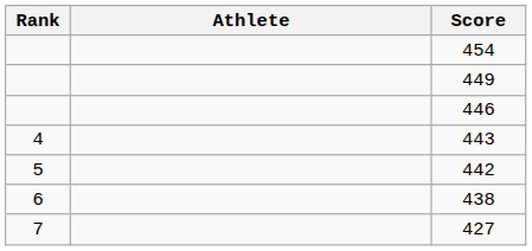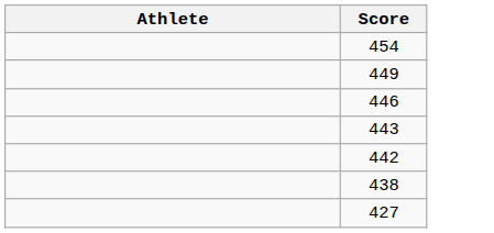 <table class=wikitable style="text-align:center">
 <tr>
-<th width=40>Rank</th>
 <th width=250>Athlete</th>
 <th width=60>Score</th>
 </tr>
 <tr>
-<td></td>
 <td align=left></td>
 <td>454</td>
 </tr>
 <tr>
-<td></td>
 <td align=left></td>
 <td>449</td>
 </tr>
 <tr>
-<td></td>
 <td align=left></td>
 <td>446</td>
 </tr>
 <tr>
-<td>4</td>
 <td align=left></td>
 <td>443</td>
 </tr>
 <tr>
-<td>5</td>
 <td align=left></td>
 <td>442</td>
 </tr>
 <tr>
-<td>6</td>
 <td align=left></td>
 <td>438</td>
 </tr>
 <tr>
-<td>7</td>
 <td align=left></td>
 <td>427</td>
 </tr>
 </table>
